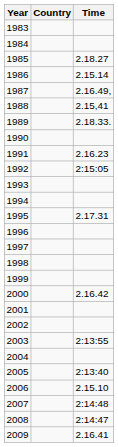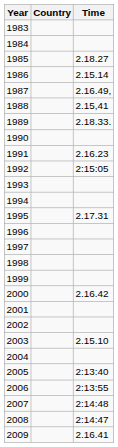 <table class="wikitable" style="font-size:95%;">
 <tr>
 <th>Year</th>
 <th>Country</th>
 <th>Time</th>
 </tr>
 <tr>
 <td>1983</td>
 <td></td>
 <td></td>
 </tr>
 <tr>
 <td>1984</td>
 <td></td>
 <td></td>
 </tr>
 <tr>
 <td>1985</td>
 <td></td>
 <td>2.18.27</td>
 </tr>
 <tr>
 <td>1986</td>
 <td></td>
 <td>2.15.14</td>
 </tr>
 <tr>
 <td>1987</td>
 <td></td>
 <td>2.16.49,</td>
 </tr>
 <tr>
 <td>1988</td>
 <td></td>
 <td>2.15,41</td>
 </tr>
 <tr>
 <td>1989</td>
 <td></td>
 <td>2.18.33.</td>
 </tr>
 <tr>
 <td>1990</td>
 <td></td>
 <td></td>
 </tr>
 <tr>
 <td>1991</td>
 <td></td>
 <td>2.16.23</td>
 </tr>
 <tr>
 <td>1992</td>
 <td></td>
 <td>2:15:05</td>
 </tr>
 <tr>
 <td>1993</td>
 <td></td>
 <td></td>
 </tr>
 <tr>
 <td>1994</td>
 <td></td>
 <td></td>
 </tr>
 <tr>
 <td>1995</td>
 <td></td>
 <td>2.17.31</td>
 </tr>
 <tr>
 <td>1996</td>
 <td></td>
 <td></td>
 </tr>
 <tr>
 <td>1997</td>
 <td></td>
 <td></td>
 </tr>
 <tr>
 <td>1998</td>
 <td></td>
 <td></td>
 </tr>
 <tr>
 <td>1999</td>
 <td></td>
 <td></td>
 </tr>
 <tr>
 <td>2000</td>
 <td></td>
 <td>2.16.42</td>
 </tr>
 <tr>
 <td>2001</td>
 <td></td>
 <td></td>
 </tr>
 <tr>
 <td>2002</td>
 <td></td>
 <td></td>
 </tr>
 <tr>
 <td>2003</td>
 <td></td>
-<td>2:13:55</td>
+<td>2.15.10</td>
 </tr>
 <tr>
 <td>2004</td>
 <td></td>
 <td></td>
 </tr>
 <tr>
 <td>2005</td>
 <td></td>
 <td>2:13:40</td>
 </tr>
 <tr>
 <td>2006</td>
 <td></td>
-<td>2.15.10</td>
+<td>2:13:55</td>
 </tr>
 <tr>
 <td>2007</td>
 <td></td>
 <td>2:14:48</td>
 </tr>
 <tr>
 <td>2008</td>
 <td></td>
 <td>2:14:47</td>
 </tr>
 <tr>
 <td>2009</td>
 <td></td>
 <td>2.16.41</td>
 </tr>
 </table>
